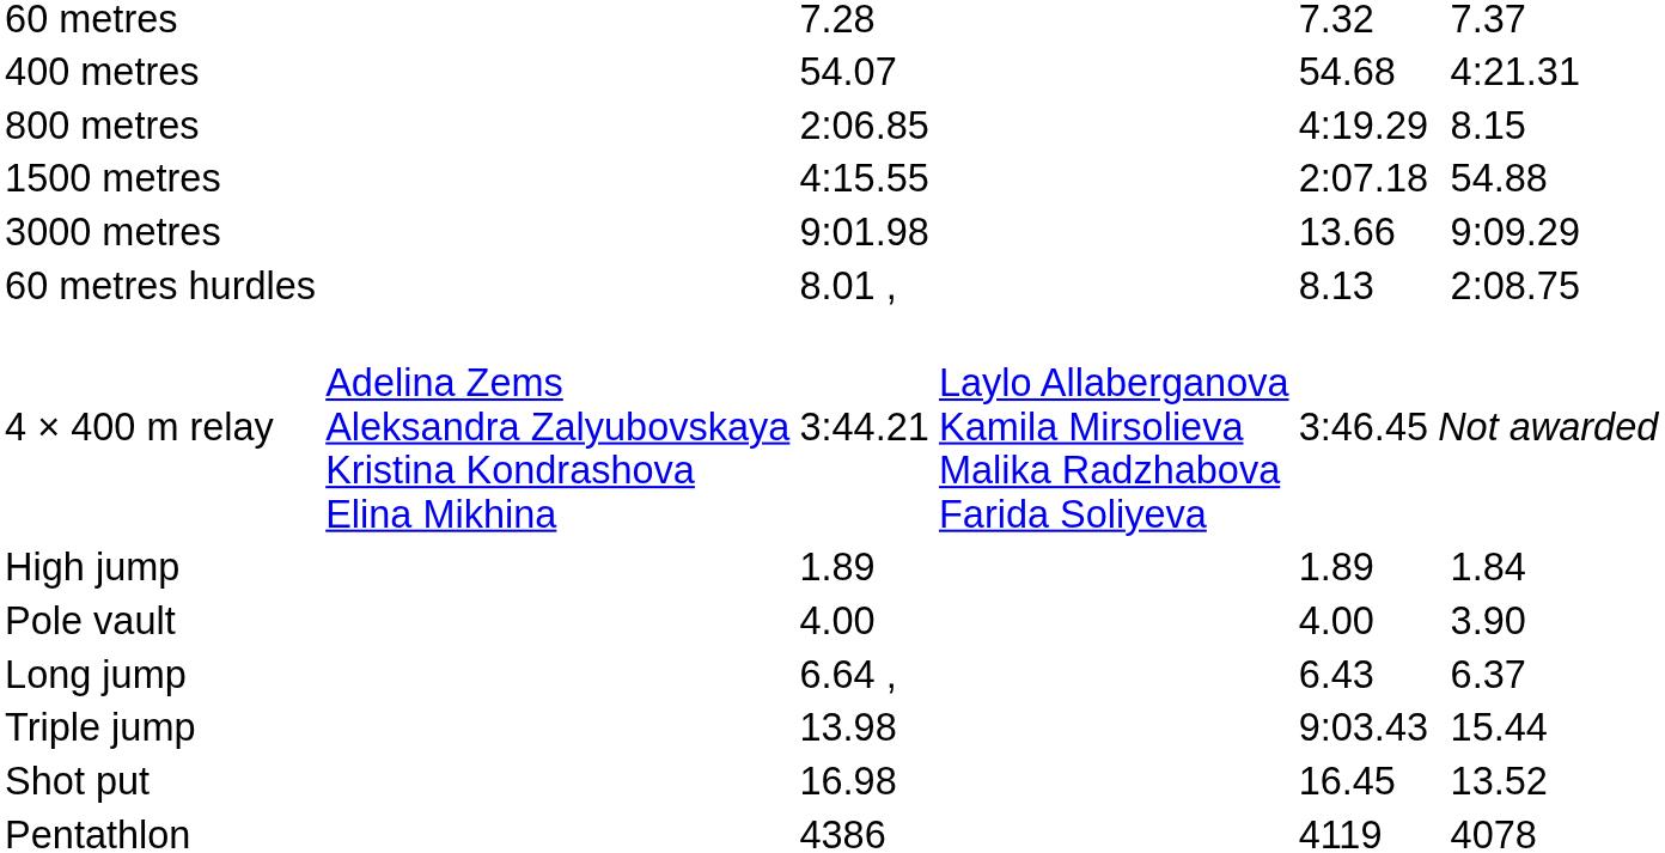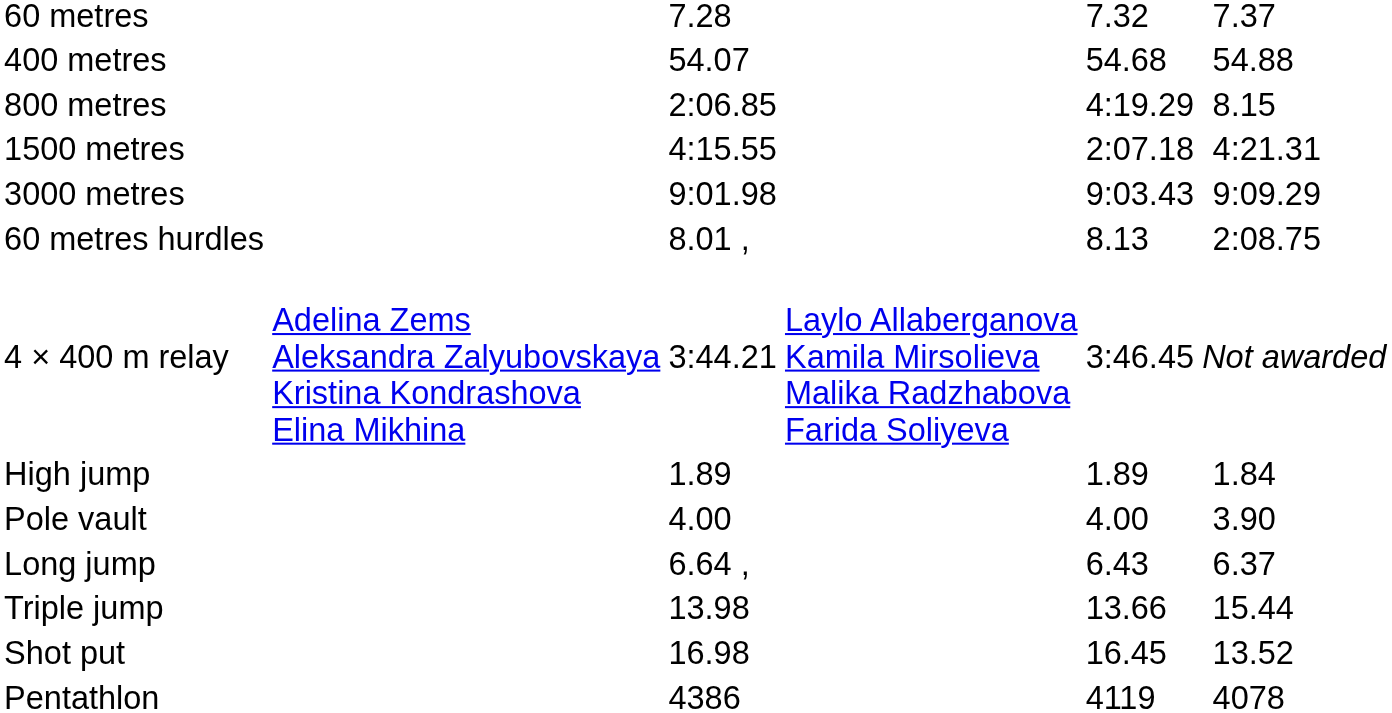 <table>
 <tr>
 <td>60 metres</td>
 <td></td>
 <td>7.28</td>
 <td></td>
 <td>7.32</td>
 <td></td>
 <td>7.37</td>
 </tr>
 <tr>
 <td>400 metres</td>
 <td></td>
 <td>54.07</td>
 <td></td>
 <td>54.68</td>
 <td></td>
-<td>4:21.31</td>
+<td>54.88 </td>
 </tr>
 <tr>
 <td>800 metres</td>
 <td></td>
 <td>2:06.85</td>
 <td></td>
 <td>4:19.29</td>
 <td></td>
 <td>8.15</td>
 </tr>
 <tr>
 <td>1500 metres</td>
 <td></td>
 <td>4:15.55 </td>
 <td></td>
 <td>2:07.18</td>
 <td></td>
-<td>54.88 </td>
+<td>4:21.31</td>
 </tr>
 <tr>
 <td>3000 metres</td>
 <td></td>
 <td>9:01.98</td>
 <td></td>
-<td>13.66 </td>
+<td>9:03.43</td>
 <td></td>
 <td>9:09.29</td>
 </tr>
 <tr>
 <td>60 metres hurdles</td>
 <td></td>
 <td>8.01 , </td>
 <td></td>
 <td>8.13 </td>
 <td></td>
 <td>2:08.75</td>
 </tr>
 <tr>
 <td>4 × 400 m relay</td>
 <td><br><a href='#'>Adelina Zems</a><br><a href='#'>Aleksandra Zalyubovskaya</a><br><a href='#'>Kristina Kondrashova</a><br><a href='#'>Elina Mikhina</a></td>
 <td>3:44.21</td>
 <td><br><a href='#'>Laylo Allaberganova</a><br><a href='#'>Kamila Mirsolieva</a><br><a href='#'>Malika Radzhabova</a><br><a href='#'>Farida Soliyeva</a></td>
 <td>3:46.45 </td>
 <td colspan=2><em>Not awarded</em></td>
 </tr>
 <tr>
 <td>High jump</td>
 <td></td>
 <td>1.89</td>
 <td></td>
 <td>1.89</td>
 <td></td>
 <td>1.84</td>
 </tr>
 <tr>
 <td>Pole vault</td>
 <td></td>
 <td>4.00</td>
 <td></td>
 <td>4.00</td>
 <td></td>
 <td>3.90</td>
 </tr>
 <tr>
 <td>Long jump</td>
 <td></td>
 <td>6.64 , </td>
 <td></td>
 <td>6.43</td>
 <td></td>
 <td>6.37</td>
 </tr>
 <tr>
 <td>Triple jump</td>
 <td></td>
 <td>13.98</td>
 <td></td>
-<td>9:03.43</td>
+<td>13.66 </td>
 <td></td>
 <td>15.44 </td>
 </tr>
 <tr>
 <td>Shot put</td>
 <td></td>
 <td>16.98</td>
 <td></td>
 <td>16.45</td>
 <td></td>
 <td>13.52</td>
 </tr>
 <tr>
 <td>Pentathlon</td>
 <td></td>
 <td>4386 </td>
 <td></td>
 <td>4119 </td>
 <td></td>
 <td>4078 </td>
 </tr>
 </table>
